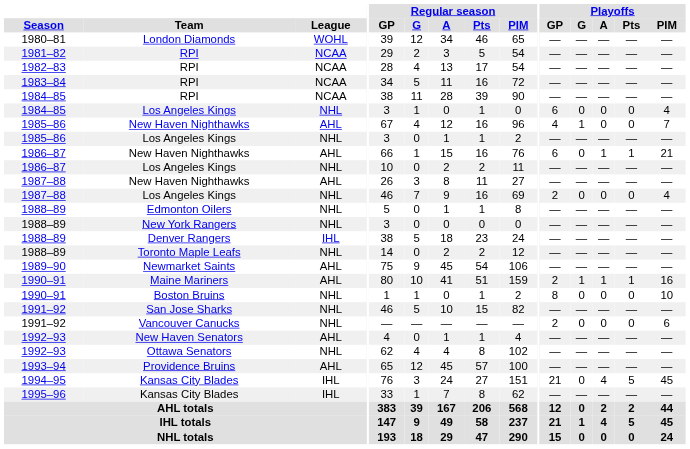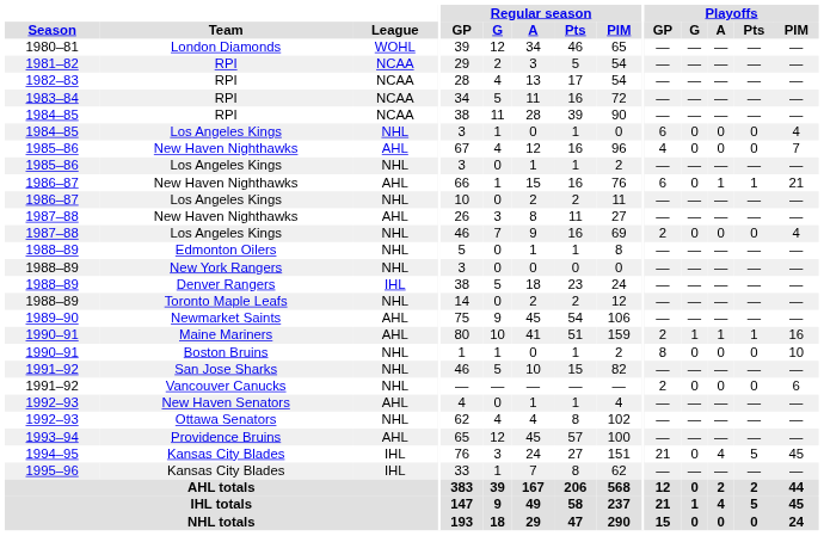 <table border="0" cellpadding="1" cellspacing="0" style="text-align:center; width:60em">
 <tr bgcolor="#e0e0e0">
 <th colspan="3" bgcolor="#ffffff"></th>
 <th rowspan="100" bgcolor="#ffffff"></th>
 <th colspan="5"><a href='#'>Regular season</a></th>
 <th rowspan="100" bgcolor="#ffffff"></th>
 <th colspan="5"><a href='#'>Playoffs</a></th>
 </tr>
 <tr bgcolor="#e0e0e0">
 <th><a href='#'>Season</a></th>
 <th>Team</th>
 <th>League</th>
 <th>GP</th>
 <th><a href='#'>G</a></th>
 <th><a href='#'>A</a></th>
 <th><a href='#'>Pts</a></th>
 <th><a href='#'>PIM</a></th>
 <th>GP</th>
 <th>G</th>
 <th>A</th>
 <th>Pts</th>
 <th>PIM</th>
 </tr>
 <tr>
 <td>1980–81</td>
 <td><a href='#'>London Diamonds</a></td>
 <td><a href='#'>WOHL</a></td>
 <td>39</td>
 <td>12</td>
 <td>34</td>
 <td>46</td>
 <td>65</td>
 <td>—</td>
 <td>—</td>
 <td>—</td>
 <td>—</td>
 <td>—</td>
 </tr>
 <tr bgcolor="#f0f0f0">
 <td><a href='#'>1981–82</a></td>
 <td><a href='#'>RPI</a></td>
 <td><a href='#'>NCAA</a></td>
 <td>29</td>
 <td>2</td>
 <td>3</td>
 <td>5</td>
 <td>54</td>
 <td>—</td>
 <td>—</td>
 <td>—</td>
 <td>—</td>
 <td>—</td>
 </tr>
 <tr>
 <td><a href='#'>1982–83</a></td>
 <td>RPI</td>
 <td>NCAA</td>
 <td>28</td>
 <td>4</td>
 <td>13</td>
 <td>17</td>
 <td>54</td>
 <td>—</td>
 <td>—</td>
 <td>—</td>
 <td>—</td>
 <td>—</td>
 </tr>
 <tr bgcolor="#f0f0f0">
 <td><a href='#'>1983–84</a></td>
 <td>RPI</td>
 <td>NCAA</td>
 <td>34</td>
 <td>5</td>
 <td>11</td>
 <td>16</td>
 <td>72</td>
 <td>—</td>
 <td>—</td>
 <td>—</td>
 <td>—</td>
 <td>—</td>
 </tr>
 <tr>
 <td><a href='#'>1984–85</a></td>
 <td>RPI</td>
 <td>NCAA</td>
 <td>38</td>
 <td>11</td>
 <td>28</td>
 <td>39</td>
 <td>90</td>
 <td>—</td>
 <td>—</td>
 <td>—</td>
 <td>—</td>
 <td>—</td>
 </tr>
 <tr bgcolor="#f0f0f0">
 <td><a href='#'>1984–85</a></td>
 <td><a href='#'>Los Angeles Kings</a></td>
 <td><a href='#'>NHL</a></td>
 <td>3</td>
 <td>1</td>
 <td>0</td>
 <td>1</td>
 <td>0</td>
 <td>6</td>
 <td>0</td>
 <td>0</td>
 <td>0</td>
 <td>4</td>
 </tr>
 <tr>
 <td><a href='#'>1985–86</a></td>
 <td><a href='#'>New Haven Nighthawks</a></td>
 <td><a href='#'>AHL</a></td>
 <td>67</td>
 <td>4</td>
 <td>12</td>
 <td>16</td>
 <td>96</td>
 <td>4</td>
-<td>1</td>
+<td>0</td>
 <td>0</td>
 <td>0</td>
 <td>7</td>
 </tr>
 <tr bgcolor="#f0f0f0">
 <td><a href='#'>1985–86</a></td>
 <td>Los Angeles Kings</td>
 <td>NHL</td>
 <td>3</td>
 <td>0</td>
 <td>1</td>
 <td>1</td>
 <td>2</td>
 <td>—</td>
 <td>—</td>
 <td>—</td>
 <td>—</td>
 <td>—</td>
 </tr>
 <tr>
 <td><a href='#'>1986–87</a></td>
 <td>New Haven Nighthawks</td>
 <td>AHL</td>
 <td>66</td>
 <td>1</td>
 <td>15</td>
 <td>16</td>
 <td>76</td>
 <td>6</td>
 <td>0</td>
 <td>1</td>
 <td>1</td>
 <td>21</td>
 </tr>
 <tr bgcolor="#f0f0f0">
 <td><a href='#'>1986–87</a></td>
 <td>Los Angeles Kings</td>
 <td>NHL</td>
 <td>10</td>
 <td>0</td>
 <td>2</td>
 <td>2</td>
 <td>11</td>
 <td>—</td>
 <td>—</td>
 <td>—</td>
 <td>—</td>
 <td>—</td>
 </tr>
 <tr>
 <td><a href='#'>1987–88</a></td>
 <td>New Haven Nighthawks</td>
 <td>AHL</td>
 <td>26</td>
 <td>3</td>
 <td>8</td>
 <td>11</td>
 <td>27</td>
 <td>—</td>
 <td>—</td>
 <td>—</td>
 <td>—</td>
 <td>—</td>
 </tr>
 <tr bgcolor="#f0f0f0">
 <td><a href='#'>1987–88</a></td>
 <td>Los Angeles Kings</td>
 <td>NHL</td>
 <td>46</td>
 <td>7</td>
 <td>9</td>
 <td>16</td>
 <td>69</td>
 <td>2</td>
 <td>0</td>
 <td>0</td>
 <td>0</td>
 <td>4</td>
 </tr>
 <tr>
 <td><a href='#'>1988–89</a></td>
 <td><a href='#'>Edmonton Oilers</a></td>
 <td>NHL</td>
 <td>5</td>
 <td>0</td>
 <td>1</td>
 <td>1</td>
 <td>8</td>
 <td>—</td>
 <td>—</td>
 <td>—</td>
 <td>—</td>
 <td>—</td>
 </tr>
 <tr bgcolor="#f0f0f0">
 <td>1988–89</td>
 <td><a href='#'>New York Rangers</a></td>
 <td>NHL</td>
 <td>3</td>
 <td>0</td>
 <td>0</td>
 <td>0</td>
 <td>0</td>
 <td>—</td>
 <td>—</td>
 <td>—</td>
 <td>—</td>
 <td>—</td>
 </tr>
 <tr>
 <td><a href='#'>1988–89</a></td>
 <td><a href='#'>Denver Rangers</a></td>
 <td><a href='#'>IHL</a></td>
 <td>38</td>
 <td>5</td>
 <td>18</td>
 <td>23</td>
 <td>24</td>
 <td>—</td>
 <td>—</td>
 <td>—</td>
 <td>—</td>
 <td>—</td>
 </tr>
 <tr bgcolor="#f0f0f0">
 <td>1988–89</td>
 <td><a href='#'>Toronto Maple Leafs</a></td>
 <td>NHL</td>
 <td>14</td>
 <td>0</td>
 <td>2</td>
 <td>2</td>
 <td>12</td>
 <td>—</td>
 <td>—</td>
 <td>—</td>
 <td>—</td>
 <td>—</td>
 </tr>
 <tr>
 <td><a href='#'>1989–90</a></td>
 <td><a href='#'>Newmarket Saints</a></td>
 <td>AHL</td>
 <td>75</td>
 <td>9</td>
 <td>45</td>
 <td>54</td>
 <td>106</td>
 <td>—</td>
 <td>—</td>
 <td>—</td>
 <td>—</td>
 <td>—</td>
 </tr>
 <tr bgcolor="#f0f0f0">
 <td><a href='#'>1990–91</a></td>
 <td><a href='#'>Maine Mariners</a></td>
 <td>AHL</td>
 <td>80</td>
 <td>10</td>
 <td>41</td>
 <td>51</td>
 <td>159</td>
 <td>2</td>
 <td>1</td>
 <td>1</td>
 <td>1</td>
 <td>16</td>
 </tr>
 <tr>
 <td><a href='#'>1990–91</a></td>
 <td><a href='#'>Boston Bruins</a></td>
 <td>NHL</td>
 <td>1</td>
 <td>1</td>
 <td>0</td>
 <td>1</td>
 <td>2</td>
 <td>8</td>
 <td>0</td>
 <td>0</td>
 <td>0</td>
 <td>10</td>
 </tr>
 <tr bgcolor="#f0f0f0">
 <td><a href='#'>1991–92</a></td>
 <td><a href='#'>San Jose Sharks</a></td>
 <td>NHL</td>
 <td>46</td>
 <td>5</td>
 <td>10</td>
 <td>15</td>
 <td>82</td>
 <td>—</td>
 <td>—</td>
 <td>—</td>
 <td>—</td>
 <td>—</td>
 </tr>
 <tr>
 <td>1991–92</td>
 <td><a href='#'>Vancouver Canucks</a></td>
 <td>NHL</td>
 <td>—</td>
 <td>—</td>
 <td>—</td>
 <td>—</td>
 <td>—</td>
 <td>2</td>
 <td>0</td>
 <td>0</td>
 <td>0</td>
 <td>6</td>
 </tr>
 <tr bgcolor="#f0f0f0">
 <td><a href='#'>1992–93</a></td>
 <td><a href='#'>New Haven Senators</a></td>
 <td>AHL</td>
 <td>4</td>
 <td>0</td>
 <td>1</td>
 <td>1</td>
 <td>4</td>
 <td>—</td>
 <td>—</td>
 <td>—</td>
 <td>—</td>
 <td>—</td>
 </tr>
 <tr>
 <td><a href='#'>1992–93</a></td>
 <td><a href='#'>Ottawa Senators</a></td>
 <td>NHL</td>
 <td>62</td>
 <td>4</td>
 <td>4</td>
 <td>8</td>
 <td>102</td>
 <td>—</td>
 <td>—</td>
 <td>—</td>
 <td>—</td>
 <td>—</td>
 </tr>
 <tr bgcolor="#f0f0f0">
 <td><a href='#'>1993–94</a></td>
 <td><a href='#'>Providence Bruins</a></td>
 <td>AHL</td>
 <td>65</td>
 <td>12</td>
 <td>45</td>
 <td>57</td>
 <td>100</td>
 <td>—</td>
 <td>—</td>
 <td>—</td>
 <td>—</td>
 <td>—</td>
 </tr>
 <tr>
 <td><a href='#'>1994–95</a></td>
 <td><a href='#'>Kansas City Blades</a></td>
 <td>IHL</td>
 <td>76</td>
 <td>3</td>
 <td>24</td>
 <td>27</td>
 <td>151</td>
 <td>21</td>
 <td>0</td>
 <td>4</td>
 <td>5</td>
 <td>45</td>
 </tr>
 <tr bgcolor="#f0f0f0">
 <td><a href='#'>1995–96</a></td>
 <td>Kansas City Blades</td>
 <td>IHL</td>
 <td>33</td>
 <td>1</td>
 <td>7</td>
 <td>8</td>
 <td>62</td>
 <td>—</td>
 <td>—</td>
 <td>—</td>
 <td>—</td>
 <td>—</td>
 </tr>
 <tr bgcolor="#e0e0e0">
 <th colspan="3">AHL totals</th>
 <th>383</th>
 <th>39</th>
 <th>167</th>
 <th>206</th>
 <th>568</th>
 <th>12</th>
 <th>0</th>
 <th>2</th>
 <th>2</th>
 <th>44</th>
 </tr>
 <tr bgcolor="#e0e0e0">
 <th colspan="3">IHL totals</th>
 <th>147</th>
 <th>9</th>
 <th>49</th>
 <th>58</th>
 <th>237</th>
 <th>21</th>
 <th>1</th>
 <th>4</th>
 <th>5</th>
 <th>45</th>
 </tr>
 <tr bgcolor="#e0e0e0">
 <th colspan="3">NHL totals</th>
 <th>193</th>
 <th>18</th>
 <th>29</th>
 <th>47</th>
 <th>290</th>
 <th>15</th>
 <th>0</th>
 <th>0</th>
 <th>0</th>
 <th>24</th>
 </tr>
 </table>
